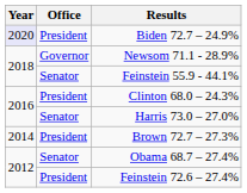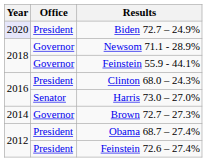 <table class=wikitable>
 <tr>
 <th width="30">Year</th>
 <th width="60">Office</th>
 <th width="180">Results</th>
 </tr>
 <tr>
 <td rowspan="1" style="background: lavender;">2020</td>
 <td><a href='#'>President</a></td>
 <td align="right" ><a href='#'>Biden</a> 72.7 – 24.9%</td>
 </tr>
 <tr>
 <td rowspan="2">2018</td>
 <td><a href='#'>Governor</a></td>
 <td align="right" ><a href='#'>Newsom</a> 71.1 - 28.9%</td>
 </tr>
 <tr>
-<td><a href='#'>Senator</a></td>
+<td><a href='#'>Governor</a></td>
 <td align="right" ><a href='#'>Feinstein</a> 55.9 - 44.1%</td>
 </tr>
 <tr>
 <td rowspan="2">2016</td>
 <td><a href='#'>President</a></td>
 <td align="right" ><a href='#'>Clinton</a> 68.0 – 24.3%</td>
 </tr>
 <tr>
 <td><a href='#'>Senator</a></td>
 <td align="right" ><a href='#'>Harris</a> 73.0 – 27.0%</td>
 </tr>
 <tr>
 <td>2014</td>
-<td><a href='#'>President</a></td>
+<td><a href='#'>Governor</a></td>
 <td align="right" ><a href='#'>Brown</a> 72.7 – 27.3%</td>
 </tr>
 <tr>
 <td rowspan="2">2012</td>
-<td><a href='#'>Senator</a></td>
+<td><a href='#'>President</a></td>
 <td align="right" ><a href='#'>Obama</a> 68.7 – 27.4%</td>
 </tr>
 <tr>
 <td><a href='#'>President</a></td>
 <td align="right" ><a href='#'>Feinstein</a> 72.6 – 27.4%</td>
 </tr>
 </table>
